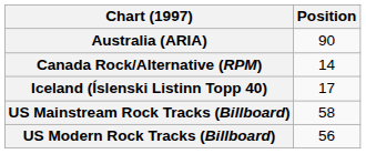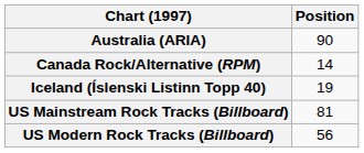 <table class="wikitable sortable plainrowheaders" style="text-align:center">
 <tr>
 <th>Chart (1997)</th>
 <th>Position</th>
 </tr>
 <tr>
 <th scope="row">Australia (ARIA)</th>
 <td>90</td>
 </tr>
 <tr>
 <th scope="row">Canada Rock/Alternative (<em>RPM</em>)</th>
 <td>14</td>
 </tr>
 <tr>
 <th scope="row">Iceland (Íslenski Listinn Topp 40)</th>
-<td>17</td>
+<td>19</td>
 </tr>
 <tr>
 <th scope="row">US Mainstream Rock Tracks (<em>Billboard</em>)</th>
-<td>58</td>
+<td>81</td>
 </tr>
 <tr>
 <th scope="row">US Modern Rock Tracks (<em>Billboard</em>)</th>
 <td>56</td>
 </tr>
 </table>
